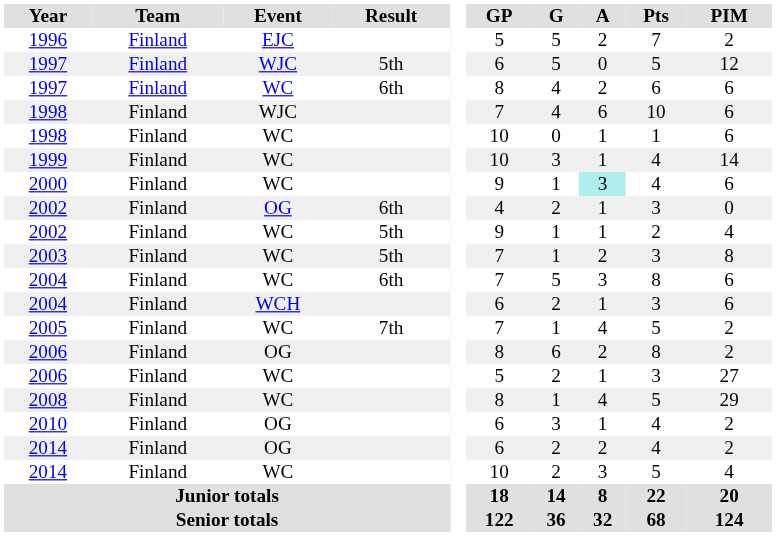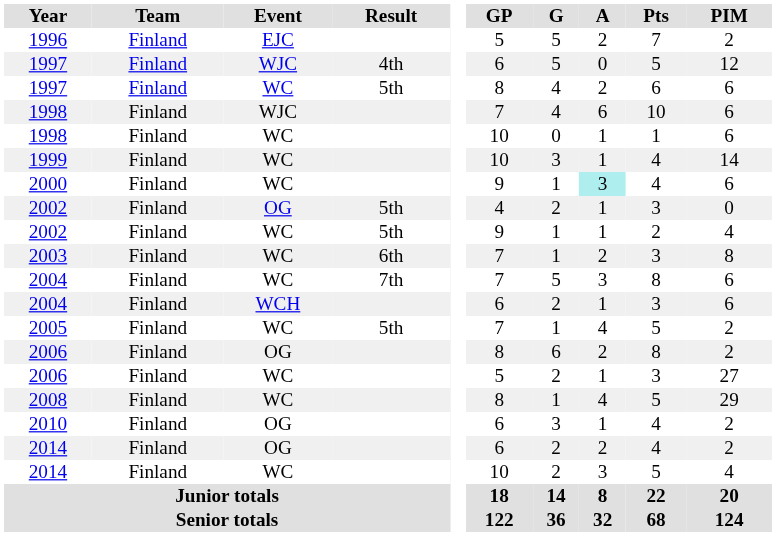 <table border="0" cellpadding="1" cellspacing="0" style="text-align:center; width:40em">
 <tr ALIGN="center" bgcolor="#e0e0e0">
 <th>Year</th>
 <th>Team</th>
 <th>Event</th>
 <th>Result</th>
 <th rowspan="99" bgcolor="#ffffff"> </th>
 <th>GP</th>
 <th>G</th>
 <th>A</th>
 <th>Pts</th>
 <th>PIM</th>
 </tr>
 <tr>
 <td><a href='#'>1996</a></td>
 <td><a href='#'>Finland</a></td>
 <td><a href='#'>EJC</a></td>
 <td></td>
 <td>5</td>
 <td>5</td>
 <td>2</td>
 <td>7</td>
 <td>2</td>
 </tr>
 <tr bgcolor="#f0f0f0">
 <td><a href='#'>1997</a></td>
 <td><a href='#'>Finland</a></td>
 <td><a href='#'>WJC</a></td>
-<td>5th</td>
+<td>4th</td>
 <td>6</td>
 <td>5</td>
 <td>0</td>
 <td>5</td>
 <td>12</td>
 </tr>
 <tr>
 <td><a href='#'>1997</a></td>
 <td><a href='#'>Finland</a></td>
 <td><a href='#'>WC</a></td>
-<td>6th</td>
+<td>5th</td>
 <td>8</td>
 <td>4</td>
 <td>2</td>
 <td>6</td>
 <td>6</td>
 </tr>
 <tr bgcolor="#f0f0f0">
 <td><a href='#'>1998</a></td>
 <td>Finland</td>
 <td>WJC</td>
 <td></td>
 <td>7</td>
 <td>4</td>
 <td>6</td>
 <td>10</td>
 <td>6</td>
 </tr>
 <tr>
 <td><a href='#'>1998</a></td>
 <td>Finland</td>
 <td>WC</td>
 <td></td>
 <td>10</td>
 <td>0</td>
 <td>1</td>
 <td>1</td>
 <td>6</td>
 </tr>
 <tr bgcolor="#f0f0f0">
 <td><a href='#'>1999</a></td>
 <td>Finland</td>
 <td>WC</td>
 <td></td>
 <td>10</td>
 <td>3</td>
 <td>1</td>
 <td>4</td>
 <td>14</td>
 </tr>
 <tr>
 <td><a href='#'>2000</a></td>
 <td>Finland</td>
 <td>WC</td>
 <td></td>
 <td>9</td>
 <td>1</td>
 <td style="background: paleturquoise;">3</td>
 <td>4</td>
 <td>6</td>
 </tr>
 <tr bgcolor="#f0f0f0">
 <td><a href='#'>2002</a></td>
 <td>Finland</td>
 <td><a href='#'>OG</a></td>
-<td>6th</td>
+<td>5th</td>
 <td>4</td>
 <td>2</td>
 <td>1</td>
 <td>3</td>
 <td>0</td>
 </tr>
 <tr>
 <td><a href='#'>2002</a></td>
 <td>Finland</td>
 <td>WC</td>
 <td>5th</td>
 <td>9</td>
 <td>1</td>
 <td>1</td>
 <td>2</td>
 <td>4</td>
 </tr>
 <tr bgcolor="#f0f0f0">
 <td><a href='#'>2003</a></td>
 <td>Finland</td>
 <td>WC</td>
-<td>5th</td>
+<td>6th</td>
 <td>7</td>
 <td>1</td>
 <td>2</td>
 <td>3</td>
 <td>8</td>
 </tr>
 <tr>
 <td><a href='#'>2004</a></td>
 <td>Finland</td>
 <td>WC</td>
-<td>6th</td>
+<td>7th</td>
 <td>7</td>
 <td>5</td>
 <td>3</td>
 <td>8</td>
 <td>6</td>
 </tr>
 <tr bgcolor="#f0f0f0">
 <td><a href='#'>2004</a></td>
 <td>Finland</td>
 <td><a href='#'>WCH</a></td>
 <td></td>
 <td>6</td>
 <td>2</td>
 <td>1</td>
 <td>3</td>
 <td>6</td>
 </tr>
 <tr>
 <td><a href='#'>2005</a></td>
 <td>Finland</td>
 <td>WC</td>
-<td>7th</td>
+<td>5th</td>
 <td>7</td>
 <td>1</td>
 <td>4</td>
 <td>5</td>
 <td>2</td>
 </tr>
 <tr bgcolor="#f0f0f0">
 <td><a href='#'>2006</a></td>
 <td>Finland</td>
 <td>OG</td>
 <td></td>
 <td>8</td>
 <td>6</td>
 <td>2</td>
 <td>8</td>
 <td>2</td>
 </tr>
 <tr>
 <td><a href='#'>2006</a></td>
 <td>Finland</td>
 <td>WC</td>
 <td></td>
 <td>5</td>
 <td>2</td>
 <td>1</td>
 <td>3</td>
 <td>27</td>
 </tr>
 <tr bgcolor="#f0f0f0">
 <td><a href='#'>2008</a></td>
 <td>Finland</td>
 <td>WC</td>
 <td></td>
 <td>8</td>
 <td>1</td>
 <td>4</td>
 <td>5</td>
 <td>29</td>
 </tr>
 <tr>
 <td><a href='#'>2010</a></td>
 <td>Finland</td>
 <td>OG</td>
 <td></td>
 <td>6</td>
 <td>3</td>
 <td>1</td>
 <td>4</td>
 <td>2</td>
 </tr>
 <tr bgcolor="#f0f0f0">
 <td><a href='#'>2014</a></td>
 <td>Finland</td>
 <td>OG</td>
 <td></td>
 <td>6</td>
 <td>2</td>
 <td>2</td>
 <td>4</td>
 <td>2</td>
 </tr>
 <tr>
 <td><a href='#'>2014</a></td>
 <td>Finland</td>
 <td>WC</td>
 <td></td>
 <td>10</td>
 <td>2</td>
 <td>3</td>
 <td>5</td>
 <td>4</td>
 </tr>
 <tr bgcolor="#e0e0e0">
 <th colspan="4">Junior totals</th>
 <th>18</th>
 <th>14</th>
 <th>8</th>
 <th>22</th>
 <th>20</th>
 </tr>
 <tr bgcolor="#e0e0e0">
 <th colspan="4">Senior totals</th>
 <th>122</th>
 <th>36</th>
 <th>32</th>
 <th>68</th>
 <th>124</th>
 </tr>
 </table>
